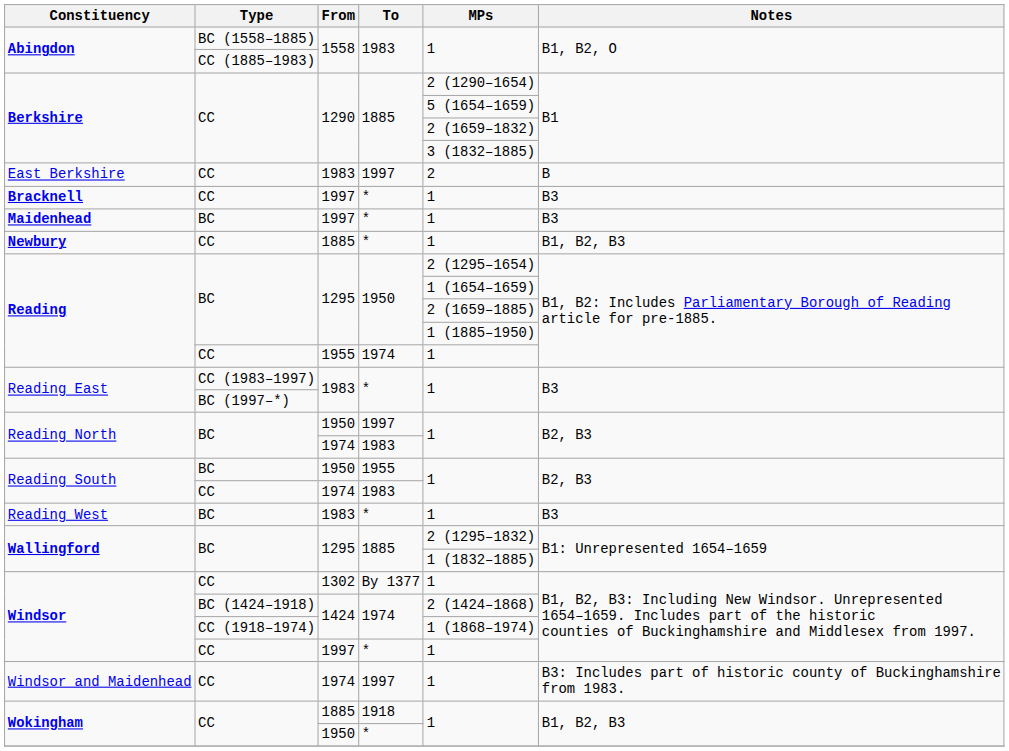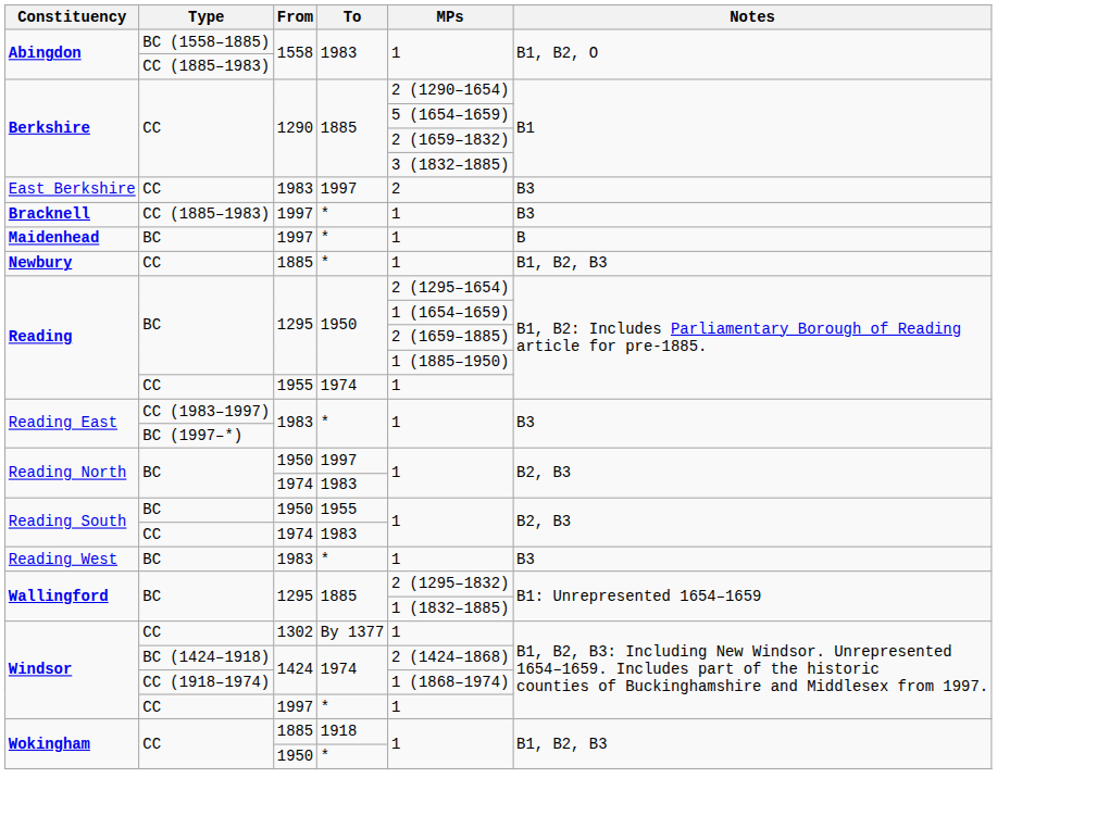 <table class="wikitable">
 <tr>
 <th>Constituency</th>
 <th>Type</th>
 <th>From</th>
 <th>To</th>
 <th>MPs</th>
 <th>Notes</th>
 </tr>
 <tr>
 <td rowspan="2"><strong><a href='#'>Abingdon</a></strong></td>
 <td>BC (1558–1885)</td>
 <td rowspan="2">1558</td>
 <td rowspan="2">1983</td>
 <td rowspan="2">1</td>
 <td rowspan="2">B1, B2, O</td>
 </tr>
 <tr>
 <td>CC (1885–1983)</td>
 </tr>
 <tr>
 <td rowspan="4"><strong><a href='#'>Berkshire</a></strong></td>
 <td rowspan="4">CC</td>
 <td rowspan="4">1290</td>
 <td rowspan="4">1885</td>
 <td>2 (1290–1654)</td>
 <td rowspan="4">B1</td>
 </tr>
 <tr>
 <td>5 (1654–1659)</td>
 </tr>
 <tr>
 <td>2 (1659–1832)</td>
 </tr>
 <tr>
 <td>3 (1832–1885)</td>
 </tr>
 <tr>
 <td><a href='#'>East Berkshire</a></td>
 <td>CC</td>
 <td>1983</td>
 <td>1997</td>
 <td>2</td>
-<td>B</td>
+<td>B3</td>
 </tr>
 <tr>
 <td><strong><a href='#'>Bracknell</a></strong></td>
-<td>CC</td>
+<td>CC (1885–1983)</td>
 <td>1997</td>
 <td>*</td>
 <td>1</td>
 <td>B3</td>
 </tr>
 <tr>
 <td><strong><a href='#'>Maidenhead</a></strong></td>
 <td>BC</td>
 <td>1997</td>
 <td>*</td>
 <td>1</td>
-<td>B3</td>
+<td>B</td>
 </tr>
 <tr>
 <td><strong><a href='#'>Newbury</a></strong></td>
 <td>CC</td>
 <td>1885</td>
 <td>*</td>
 <td>1</td>
 <td>B1, B2, B3</td>
 </tr>
 <tr>
 <td rowspan="5"><strong><a href='#'>Reading</a></strong></td>
 <td rowspan="4">BC</td>
 <td rowspan="4">1295</td>
 <td rowspan="4">1950</td>
 <td>2 (1295–1654)</td>
 <td rowspan="5">B1, B2: Includes <a href='#'>Parliamentary Borough of Reading</a><br> article for pre-1885.</td>
 </tr>
 <tr>
 <td>1 (1654–1659)</td>
 </tr>
 <tr>
 <td>2 (1659–1885)</td>
 </tr>
 <tr>
 <td>1 (1885–1950)</td>
 </tr>
 <tr>
 <td>CC</td>
 <td>1955</td>
 <td>1974</td>
 <td>1</td>
 </tr>
 <tr>
 <td rowspan="2"><a href='#'>Reading East</a></td>
 <td>CC (1983–1997)</td>
 <td rowspan="2">1983</td>
 <td rowspan="2">*</td>
 <td rowspan="2">1</td>
 <td rowspan="2">B3</td>
 </tr>
 <tr>
 <td>BC (1997–*)</td>
 </tr>
 <tr>
 <td rowspan="2"><a href='#'>Reading North</a></td>
 <td rowspan="2">BC</td>
 <td>1950</td>
 <td>1997</td>
 <td rowspan="2">1</td>
 <td rowspan="2">B2, B3</td>
 </tr>
 <tr>
 <td>1974</td>
 <td>1983</td>
 </tr>
 <tr>
 <td rowspan="2"><a href='#'>Reading South</a></td>
 <td>BC</td>
 <td>1950</td>
 <td>1955</td>
 <td rowspan="2">1</td>
 <td rowspan="2">B2, B3</td>
 </tr>
 <tr>
 <td>CC</td>
 <td>1974</td>
 <td>1983</td>
 </tr>
 <tr>
 <td><a href='#'>Reading West</a></td>
 <td>BC</td>
 <td>1983</td>
 <td>*</td>
 <td>1</td>
 <td>B3</td>
 </tr>
 <tr>
 <td rowspan="2"><strong><a href='#'>Wallingford</a></strong></td>
 <td rowspan="2">BC</td>
 <td rowspan="2">1295</td>
 <td rowspan="2">1885</td>
 <td>2 (1295–1832)</td>
 <td rowspan="2">B1: Unrepresented 1654–1659</td>
 </tr>
 <tr>
 <td>1 (1832–1885)</td>
 </tr>
 <tr>
 <td rowspan="4"><strong><a href='#'>Windsor</a></strong></td>
 <td>CC</td>
 <td>1302</td>
 <td>By 1377</td>
 <td>1</td>
 <td rowspan="4">B1, B2, B3: Including New Windsor. Unrepresented <br> 1654–1659. Includes part of the historic <br>counties of Buckinghamshire and Middlesex from 1997.</td>
 </tr>
 <tr>
 <td>BC (1424–1918)</td>
 <td rowspan="2">1424</td>
 <td rowspan="2">1974</td>
 <td>2 (1424–1868)</td>
 </tr>
 <tr>
 <td>CC (1918–1974)</td>
 <td>1 (1868–1974)</td>
 </tr>
 <tr>
 <td>CC</td>
 <td>1997</td>
 <td>*</td>
 <td>1</td>
 </tr>
 <tr>
-<td><a href='#'>Windsor and Maidenhead</a></td>
-<td>CC</td>
-<td>1974</td>
-<td>1997</td>
-<td>1</td>
-<td>B3: Includes part of historic county of Buckinghamshire <br>from 1983.</td>
-</tr>
-<tr>
 <td rowspan="2"><strong><a href='#'>Wokingham</a></strong></td>
 <td rowspan="2">CC</td>
 <td>1885</td>
 <td>1918</td>
 <td rowspan="2">1</td>
 <td rowspan="2">B1, B2, B3</td>
 </tr>
 <tr>
 <td>1950</td>
 <td>*</td>
 </tr>
 <tr>
 </tr>
 </table>
